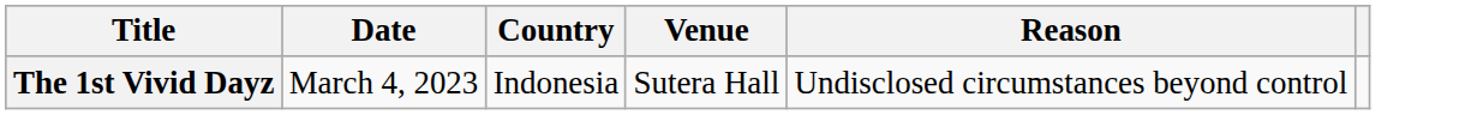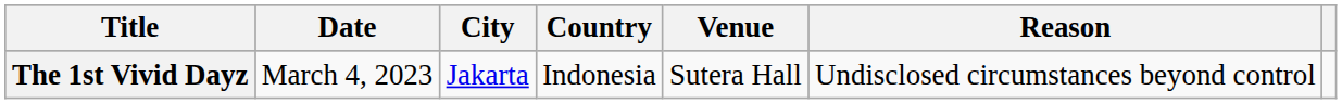 <table class="wikitable plainrowheaders" style="text-align:center">
 <tr>
 <th scope="col">Title</th>
 <th scope="col">Date</th>
+<th scope="col">City</th>
 <th scope="col">Country</th>
 <th scope="col">Venue</th>
 <th scope="col">Reason</th>
 <th scope="col" class="unsortable"></th>
 </tr>
 <tr>
 <th scope="row">The 1st Vivid Dayz</th>
 <td>March 4, 2023</td>
+<td><a href='#'>Jakarta</a></td>
 <td>Indonesia</td>
 <td>Sutera Hall</td>
 <td>Undisclosed circumstances beyond control</td>
 <td></td>
 </tr>
 </table>
